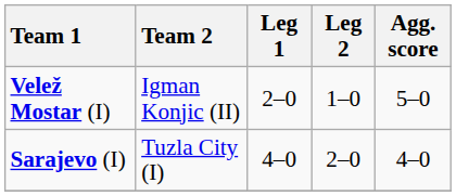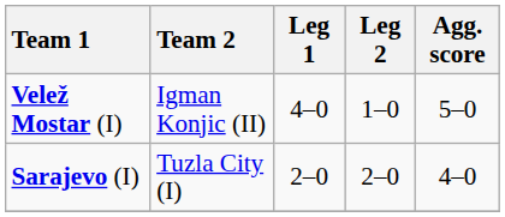 <table class="wikitable" style="width:50%">
 <tr>
 <th style="width:195px; text-align:left">Team 1</th>
 <th style="width:195px; text-align:left">Team 2</th>
 <th style="width:92px; text-align:center">Leg 1</th>
 <th style="width:92px; text-align:center">Leg 2</th>
 <th style="width:92px; text-align:center">Agg. score</th>
 </tr>
 <tr>
 <td><strong><a href='#'>Velež Mostar</a></strong> (I)</td>
 <td><a href='#'>Igman Konjic</a> (II)</td>
-<td style="text-align:center">2–0</td>
+<td style="text-align:center">4–0</td>
 <td style="text-align:center">1–0</td>
 <td style="text-align:center">5–0</td>
 </tr>
 <tr>
 <td><strong><a href='#'>Sarajevo</a></strong> (I)</td>
 <td><a href='#'>Tuzla City</a> (I)</td>
-<td style="text-align:center">4–0</td>
+<td style="text-align:center">2–0</td>
 <td style="text-align:center">2–0</td>
 <td style="text-align:center">4–0</td>
 </tr>
 <tr>
 </tr>
 </table>
